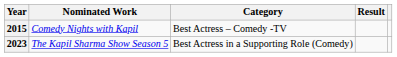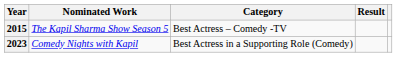 <table class="wikitable plainrowheaders sortable">
 <tr>
 <th scope="col">Year</th>
 <th scope="col">Nominated Work</th>
 <th scope="col">Category</th>
 <th scope="col">Result</th>
 <th scope="col" class="unsortable"></th>
 </tr>
 <tr>
 <th scope=row>2015</th>
-<td><em><a href='#'>Comedy Nights with Kapil</a></em></td>
+<td><em><a href='#'>The Kapil Sharma Show Season 5</a></em></td>
 <td>Best Actress – Comedy -TV</td>
 <td></td>
 <td style="text-align:center;"></td>
 </tr>
 <tr>
 <th scope=row>2023</th>
-<td><em><a href='#'>The Kapil Sharma Show Season 5</a></em></td>
+<td><em><a href='#'>Comedy Nights with Kapil</a></em></td>
 <td>Best Actress in a Supporting Role (Comedy)</td>
 <td></td>
 <td></td>
 </tr>
 </table>
